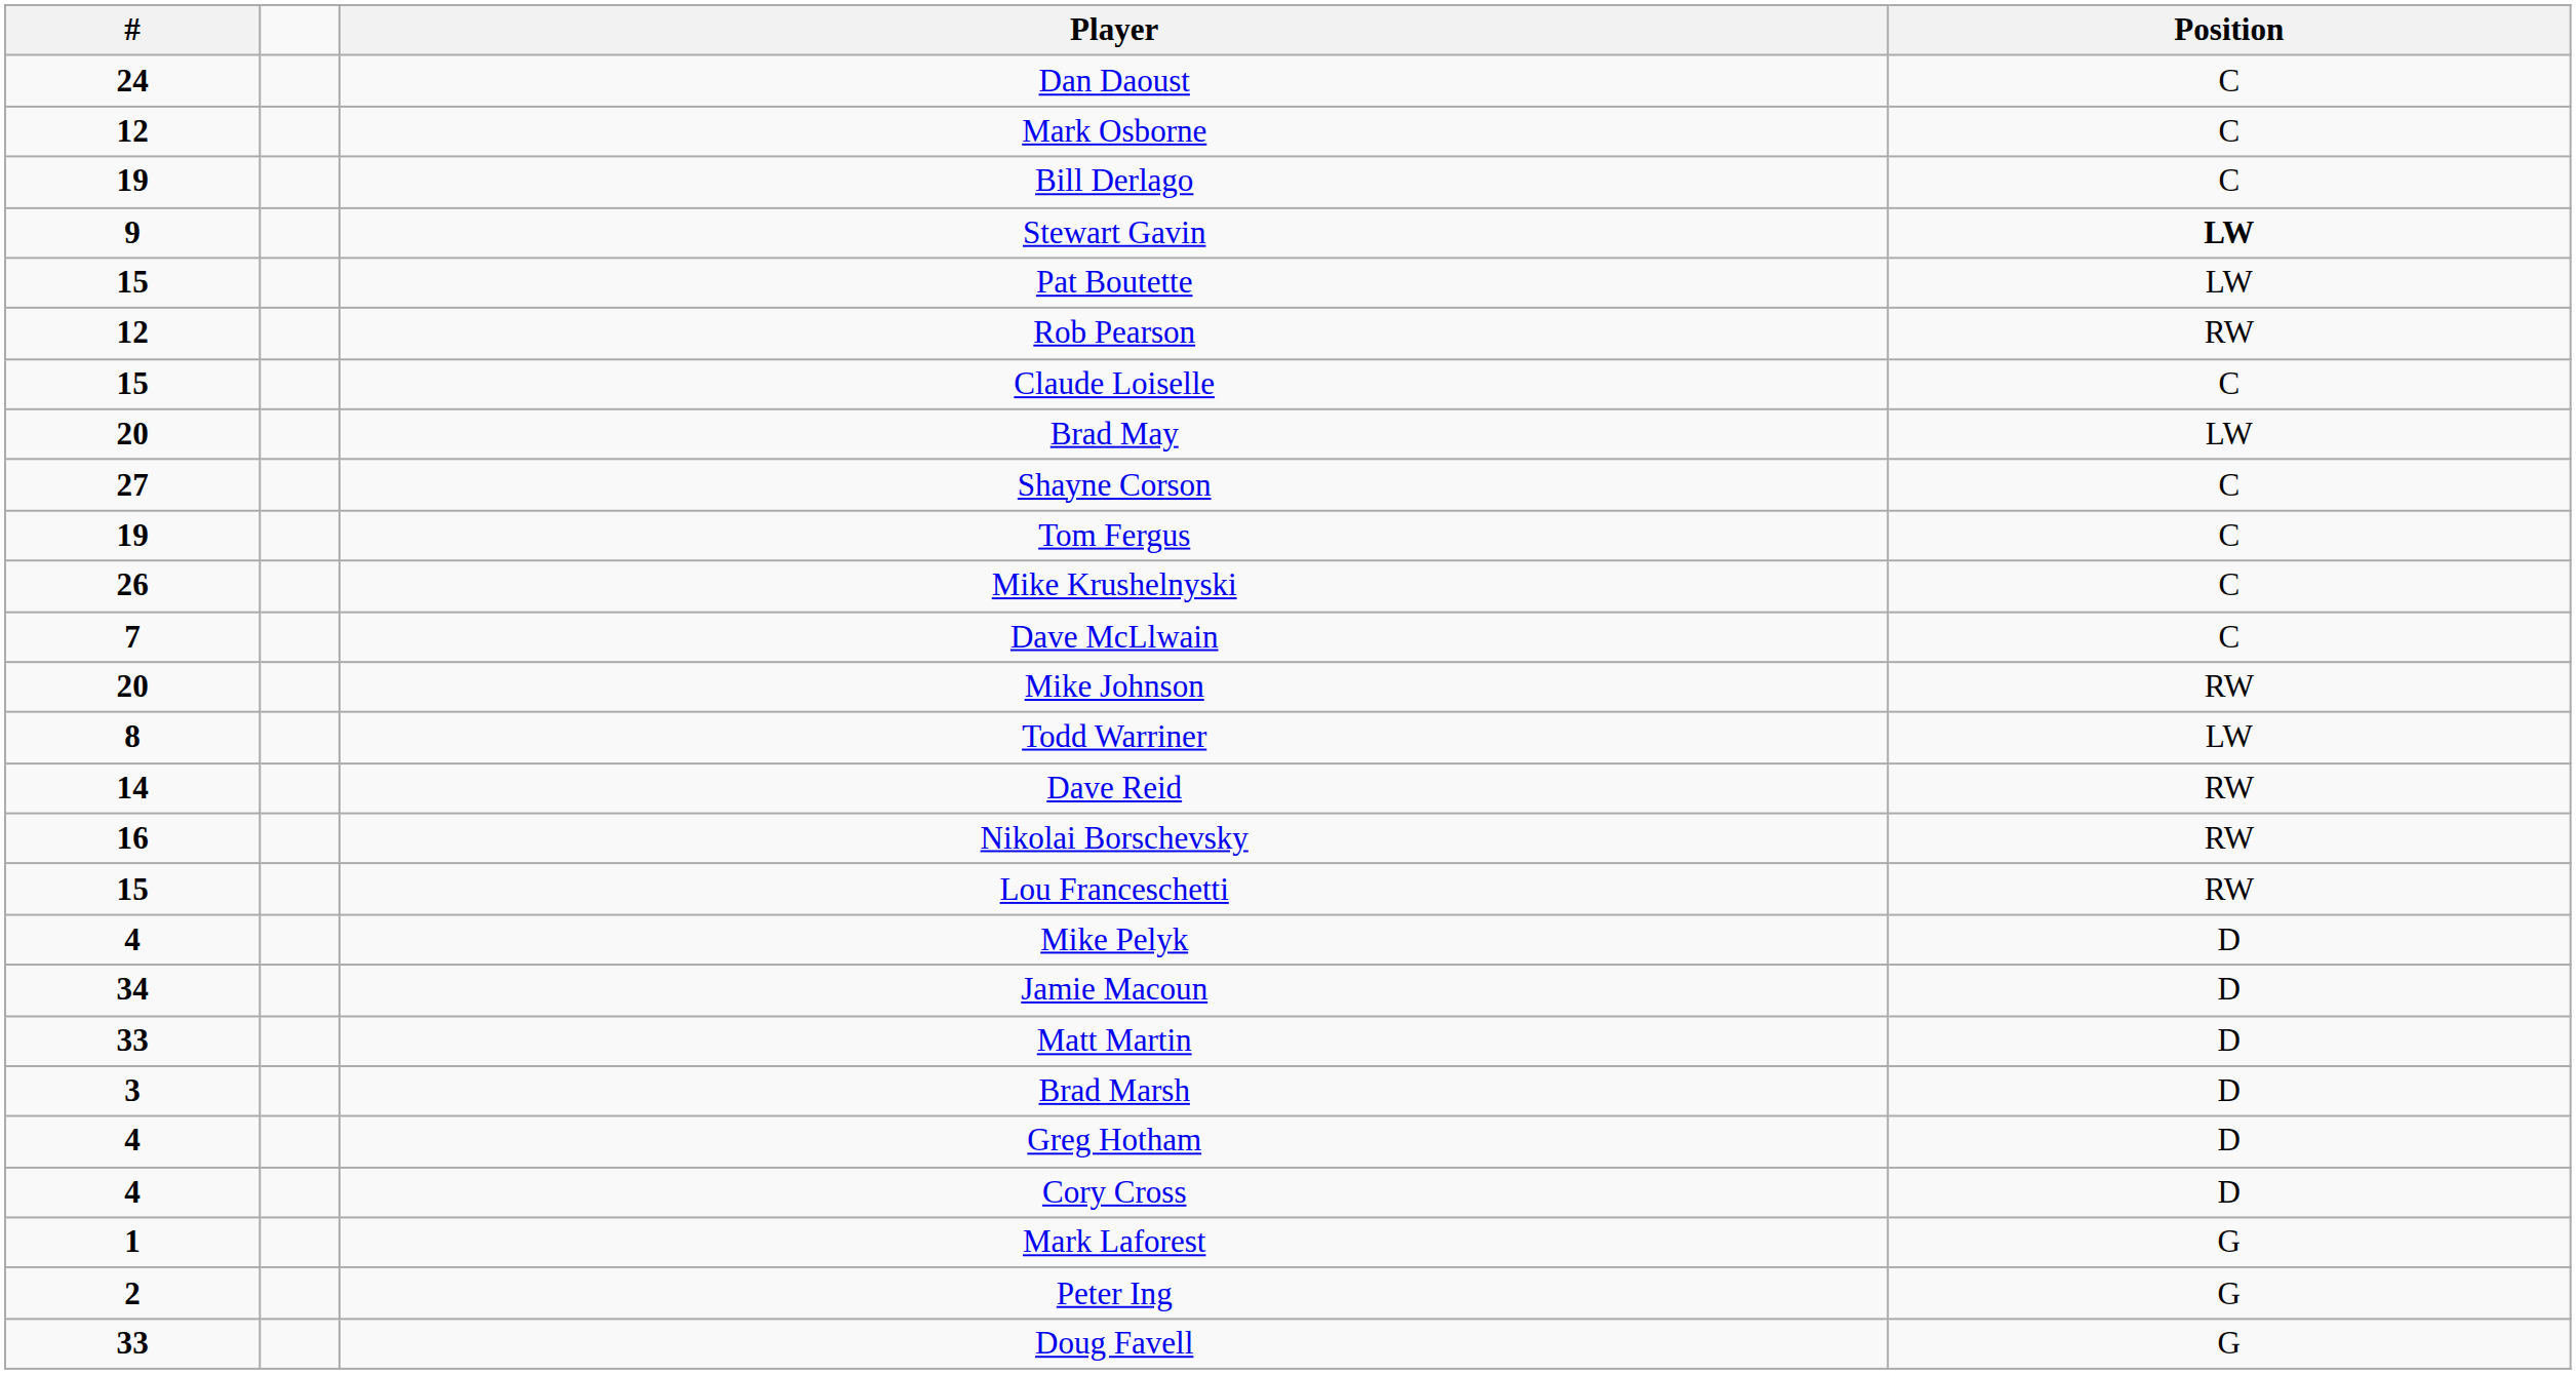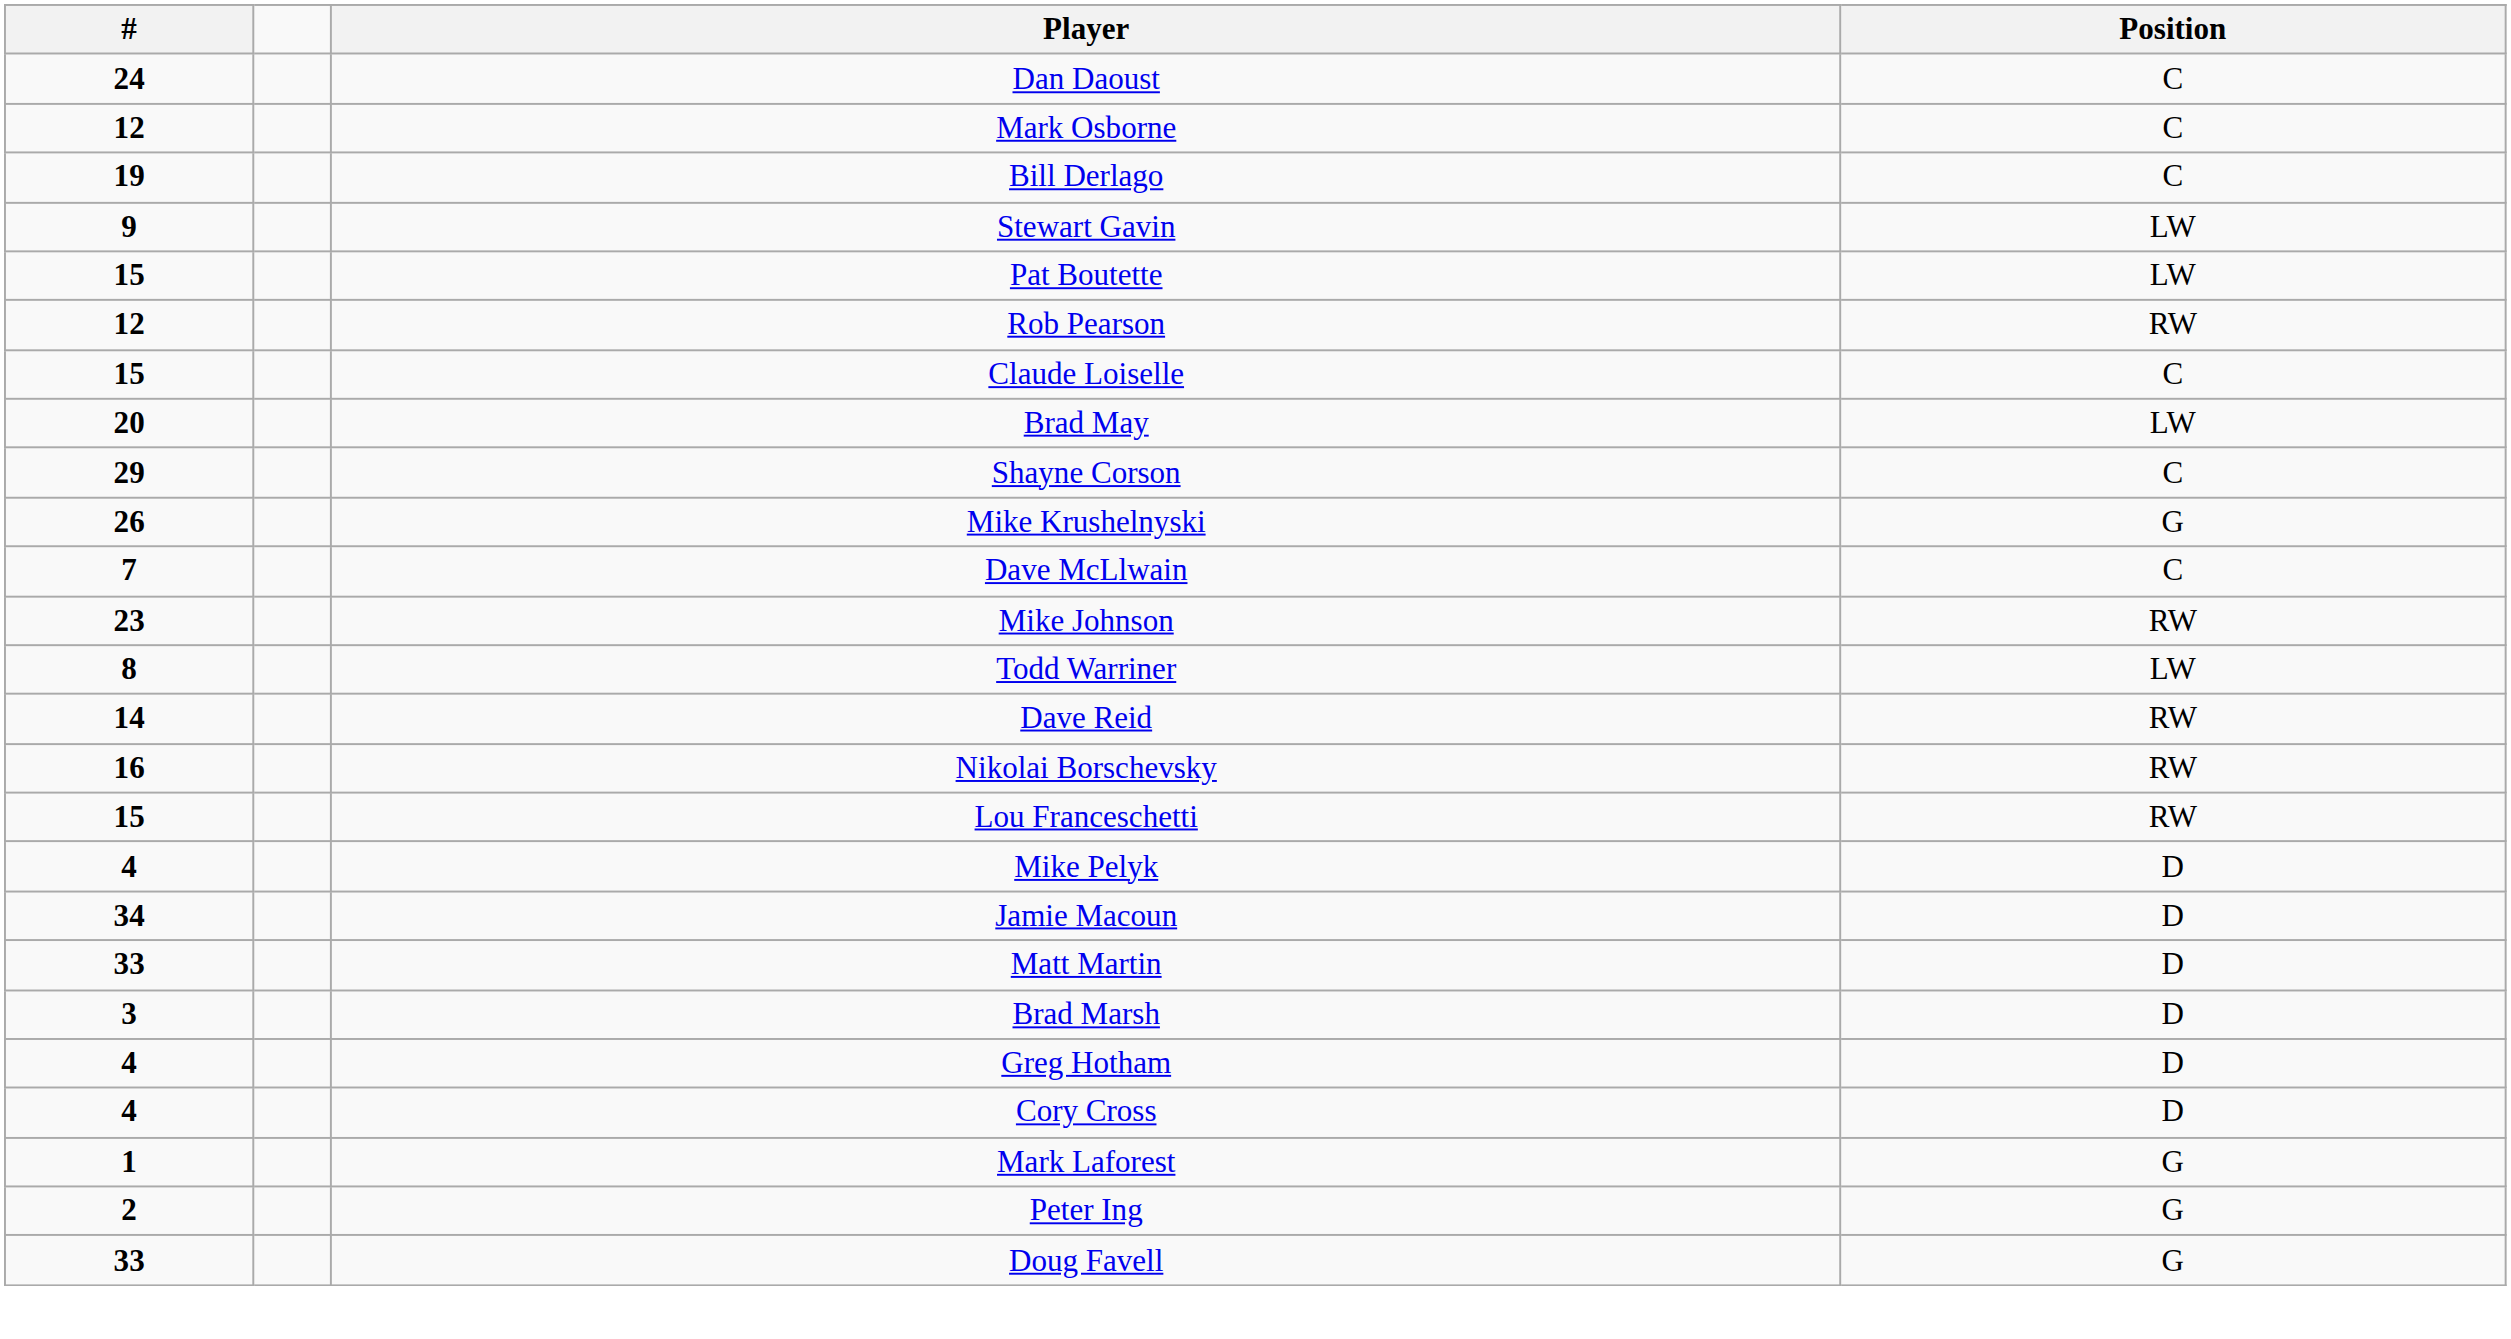 <table class="wikitable" style="width:65%; text-align:center;">
 <tr>
 <th>#</th>
 <td align=center></td>
 <th>Player</th>
 <th>Position</th>
 </tr>
 <tr>
 <td><strong>24</strong></td>
 <td></td>
 <td><a href='#'>Dan Daoust</a></td>
 <td>C</td>
 </tr>
 <tr>
 <td><strong>12</strong></td>
 <td></td>
 <td><a href='#'>Mark Osborne</a></td>
 <td>C</td>
 </tr>
 <tr>
 <td><strong>19</strong></td>
 <td></td>
 <td><a href='#'>Bill Derlago</a></td>
 <td>C</td>
 </tr>
 <tr>
 <td><strong>9</strong></td>
 <td></td>
 <td><a href='#'>Stewart Gavin</a></td>
-<td><strong>LW</strong></td>
+<td>LW</td>
 </tr>
 <tr>
 <td><strong>15</strong></td>
 <td></td>
 <td><a href='#'>Pat Boutette</a></td>
 <td>LW</td>
 </tr>
 <tr>
 <td><strong>12</strong></td>
 <td></td>
 <td><a href='#'>Rob Pearson</a></td>
 <td>RW</td>
 </tr>
 <tr>
 <td><strong>15</strong></td>
 <td></td>
 <td><a href='#'>Claude Loiselle</a></td>
 <td>C</td>
 </tr>
 <tr>
 <td><strong>20</strong></td>
 <td></td>
 <td><a href='#'>Brad May</a></td>
 <td>LW</td>
 </tr>
 <tr>
-<td><strong>27</strong></td>
+<td><strong>29</strong></td>
 <td></td>
 <td><a href='#'>Shayne Corson</a></td>
-<td>C</td>
-</tr>
-<tr>
-<td><strong>19</strong></td>
-<td></td>
-<td><a href='#'>Tom Fergus</a></td>
 <td>C</td>
 </tr>
 <tr>
 <td><strong>26</strong></td>
 <td></td>
 <td><a href='#'>Mike Krushelnyski</a></td>
-<td>C</td>
+<td>G</td>
 </tr>
 <tr>
 <td><strong>7</strong></td>
 <td></td>
 <td><a href='#'>Dave McLlwain</a></td>
 <td>C</td>
 </tr>
 <tr>
-<td><strong>20</strong></td>
+<td><strong>23</strong></td>
 <td></td>
 <td><a href='#'>Mike Johnson</a></td>
 <td>RW</td>
 </tr>
 <tr>
 <td><strong>8</strong></td>
 <td></td>
 <td><a href='#'>Todd Warriner</a></td>
 <td>LW</td>
 </tr>
 <tr>
 <td><strong>14</strong></td>
 <td></td>
 <td><a href='#'>Dave Reid</a></td>
 <td>RW</td>
 </tr>
 <tr>
 <td><strong>16</strong></td>
 <td></td>
 <td><a href='#'>Nikolai Borschevsky</a></td>
 <td>RW</td>
 </tr>
 <tr>
 <td><strong>15</strong></td>
 <td></td>
 <td><a href='#'>Lou Franceschetti</a></td>
 <td>RW</td>
 </tr>
 <tr>
 <td><strong>4</strong></td>
 <td></td>
 <td><a href='#'>Mike Pelyk</a></td>
 <td>D</td>
 </tr>
 <tr>
 <td><strong>34</strong></td>
 <td></td>
 <td><a href='#'>Jamie Macoun</a></td>
 <td>D</td>
 </tr>
 <tr>
 <td><strong>33</strong></td>
 <td></td>
 <td><a href='#'>Matt Martin</a></td>
 <td>D</td>
 </tr>
 <tr>
 <td><strong>3</strong></td>
 <td></td>
 <td><a href='#'>Brad Marsh</a></td>
 <td>D</td>
 </tr>
 <tr>
 <td><strong>4</strong></td>
 <td></td>
 <td><a href='#'>Greg Hotham</a></td>
 <td>D</td>
 </tr>
 <tr>
 <td><strong>4</strong></td>
 <td></td>
 <td><a href='#'>Cory Cross</a></td>
 <td>D</td>
 </tr>
 <tr>
 <td><strong>1</strong></td>
 <td></td>
 <td><a href='#'>Mark Laforest</a></td>
 <td>G</td>
 </tr>
 <tr>
 <td><strong>2</strong></td>
 <td></td>
 <td><a href='#'>Peter Ing</a></td>
 <td>G</td>
 </tr>
 <tr>
 <td><strong>33</strong></td>
 <td></td>
 <td><a href='#'>Doug Favell</a></td>
 <td>G</td>
 </tr>
 </table>
